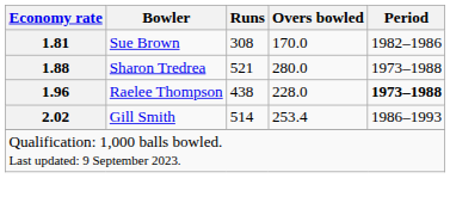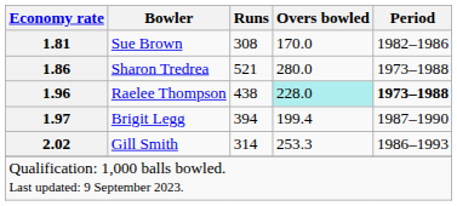 <table class="wikitable sortable defaultcenter col2left">
 <tr>
 <th scope="col"><a href='#'>Economy rate</a></th>
 <th scope="col" class=unsortable>Bowler</th>
 <th scope="col">Runs</th>
 <th scope="col">Overs bowled</th>
 <th scope="col" class=unsortable>Period</th>
 </tr>
 <tr>
 <th scope="row">1.81</th>
 <td> <a href='#'>Sue Brown</a></td>
 <td>308</td>
 <td>170.0</td>
 <td>1982–1986</td>
 </tr>
 <tr>
-<th scope="row">1.88</th>
+<th scope="row">1.86</th>
 <td> <a href='#'>Sharon Tredrea</a></td>
 <td>521</td>
 <td>280.0</td>
 <td>1973–1988</td>
 </tr>
 <tr>
 <th scope="row">1.96</th>
 <td> <a href='#'>Raelee Thompson</a></td>
 <td>438</td>
-<td>228.0</td>
+<td style="background: paleturquoise;">228.0</td>
 <td><strong>1973–1988</strong></td>
+</tr>
+<tr>
+<th scope="row">1.97</th>
+<td> <a href='#'>Brigit Legg</a></td>
+<td>394</td>
+<td>199.4</td>
+<td>1987–1990</td>
 </tr>
 <tr>
 <th scope="row">2.02</th>
 <td> <a href='#'>Gill Smith</a></td>
-<td>514</td>
-<td>253.4</td>
+<td>314</td>
+<td>253.3</td>
 <td>1986–1993</td>
 </tr>
 <tr>
 </tr>
 <tr class=sortbottom>
 <td scope="row" colspan=5 style="text-align:left;">Qualification: 1,000 balls bowled.<br><small>Last updated: 9 September 2023.</small></td>
 </tr>
 </table>
